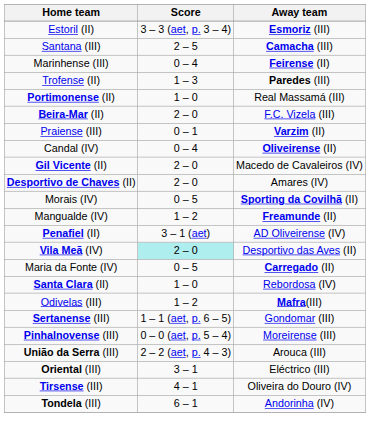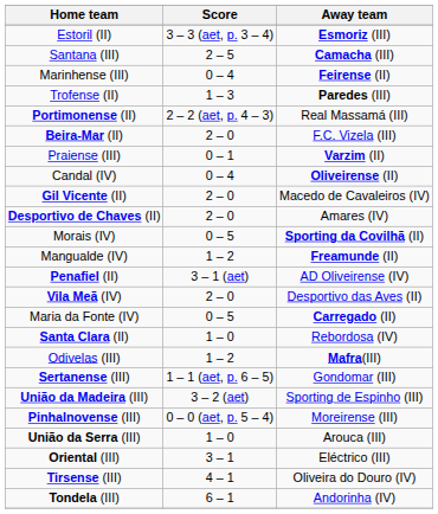 <table class="wikitable" style="text-align: center">
 <tr>
 </tr>
 <tr>
 <th>Home team</th>
 <th>Score</th>
 <th>Away team</th>
 </tr>
 <tr>
 </tr>
 <tr>
 <td><a href='#'>Estoril</a> (II)</td>
 <td>3 – 3 (<a href='#'>aet</a>, <a href='#'>p.</a> 3 – 4)</td>
 <td><strong><a href='#'>Esmoriz</a></strong> (III)</td>
 </tr>
 <tr>
 <td><a href='#'>Santana</a> (III)</td>
 <td>2 – 5</td>
 <td><strong><a href='#'>Camacha</a></strong> (III)</td>
 </tr>
 <tr>
 <td>Marinhense (III)</td>
 <td>0 – 4</td>
 <td><strong><a href='#'>Feirense</a></strong> (II)</td>
 </tr>
 <tr>
 <td><a href='#'>Trofense</a> (II)</td>
 <td>1 – 3</td>
 <td><strong>Paredes</strong> (III)</td>
 </tr>
 <tr>
 <td><strong><a href='#'>Portimonense</a></strong> (II)</td>
-<td>1 – 0</td>
+<td>2 – 2 (<a href='#'>aet</a>, <a href='#'>p.</a> 4 – 3)</td>
 <td>Real Massamá (III)</td>
 </tr>
 <tr>
 <td><strong><a href='#'>Beira-Mar</a></strong> (II)</td>
 <td>2 – 0</td>
 <td><a href='#'>F.C. Vizela</a> (III)</td>
 </tr>
 <tr>
 <td><a href='#'>Praiense</a> (III)</td>
 <td>0 – 1</td>
 <td><strong><a href='#'>Varzim</a></strong> (II)</td>
 </tr>
 <tr>
 <td>Candal (IV)</td>
 <td>0 – 4</td>
 <td><strong><a href='#'>Oliveirense</a></strong> (II)</td>
 </tr>
 <tr>
 <td><strong><a href='#'>Gil Vicente</a></strong> (II)</td>
 <td>2 – 0</td>
 <td>Macedo de Cavaleiros (IV)</td>
 </tr>
 <tr>
 <td><strong><a href='#'>Desportivo de Chaves</a></strong> (II)</td>
 <td>2 – 0</td>
 <td>Amares (IV)</td>
 </tr>
 <tr>
 <td>Morais (IV)</td>
 <td>0 – 5</td>
 <td><strong><a href='#'>Sporting da Covilhã</a></strong> (II)</td>
 </tr>
 <tr>
 <td>Mangualde (IV)</td>
 <td>1 – 2</td>
 <td><strong><a href='#'>Freamunde</a></strong> (II)</td>
 </tr>
 <tr>
 <td><strong><a href='#'>Penafiel</a></strong> (II)</td>
 <td>3 – 1 (<a href='#'>aet</a>)</td>
 <td><a href='#'>AD Oliveirense</a> (IV)</td>
 </tr>
 <tr>
 <td><strong><a href='#'>Vila Meã</a></strong> (IV)</td>
-<td style="background: paleturquoise;">2 – 0</td>
+<td>2 – 0</td>
 <td><a href='#'>Desportivo das Aves</a> (II)</td>
 </tr>
 <tr>
 <td>Maria da Fonte (IV)</td>
 <td>0 – 5</td>
 <td><strong><a href='#'>Carregado</a></strong> (II)</td>
 </tr>
 <tr>
 <td><strong><a href='#'>Santa Clara</a></strong> (II)</td>
 <td>1 – 0</td>
 <td><a href='#'>Rebordosa</a> (IV)</td>
 </tr>
 <tr>
 <td><a href='#'>Odivelas</a> (III)</td>
 <td>1 – 2</td>
 <td><strong><a href='#'>Mafra</a></strong>(III)</td>
 </tr>
 <tr>
 <td><strong><a href='#'>Sertanense</a></strong> (III)</td>
 <td>1 – 1 (<a href='#'>aet</a>, <a href='#'>p.</a> 6 – 5)</td>
 <td><a href='#'>Gondomar</a> (III)</td>
 </tr>
 <tr>
+<td><strong><a href='#'>União da Madeira</a></strong> (III)</td>
+<td>3 – 2 (<a href='#'>aet</a>)</td>
+<td><a href='#'>Sporting de Espinho</a> (III)</td>
+</tr>
+<tr>
 <td><strong><a href='#'>Pinhalnovense</a></strong> (III)</td>
 <td>0 – 0 (<a href='#'>aet</a>, <a href='#'>p.</a> 5 – 4)</td>
 <td><a href='#'>Moreirense</a> (III)</td>
 </tr>
 <tr>
 <td><strong>União da Serra</strong> (III)</td>
-<td>2 – 2 (<a href='#'>aet</a>, <a href='#'>p.</a> 4 – 3)</td>
+<td>1 – 0</td>
 <td>Arouca (III)</td>
 </tr>
 <tr>
 <td><strong>Oriental</strong> (III)</td>
 <td>3 – 1</td>
 <td>Eléctrico (III)</td>
 </tr>
 <tr>
 <td><strong><a href='#'>Tirsense</a></strong> (III)</td>
 <td>4 – 1</td>
 <td>Oliveira do Douro (IV)</td>
 </tr>
 <tr>
 <td><strong>Tondela</strong> (III)</td>
 <td>6 – 1</td>
 <td><a href='#'>Andorinha</a> (IV)</td>
 </tr>
 <tr>
 </tr>
 </table>
